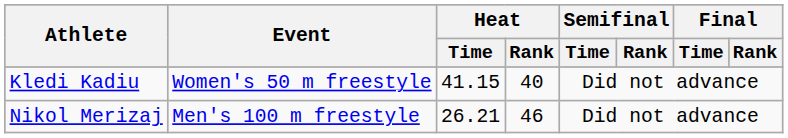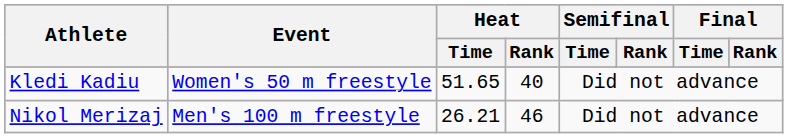 <table class=wikitable style="font-size:90%">
 <tr>
 <th rowspan="2">Athlete</th>
 <th rowspan="2">Event</th>
 <th colspan="2">Heat</th>
 <th colspan="2">Semifinal</th>
 <th colspan="2">Final</th>
 </tr>
 <tr style="font-size:95%">
 <th>Time</th>
 <th>Rank</th>
 <th>Time</th>
 <th>Rank</th>
 <th>Time</th>
 <th>Rank</th>
 </tr>
 <tr align=center>
 <td align=left><a href='#'>Kledi Kadiu</a></td>
 <td align=left><a href='#'>Women's 50 m freestyle</a></td>
-<td>41.15</td>
+<td>51.65</td>
 <td>40</td>
 <td colspan="4">Did not advance</td>
 </tr>
 <tr align=center>
 <td align=left><a href='#'>Nikol Merizaj</a></td>
 <td align=left><a href='#'>Men's 100 m freestyle</a></td>
 <td>26.21</td>
 <td>46</td>
 <td colspan="4">Did not advance</td>
 </tr>
 </table>
